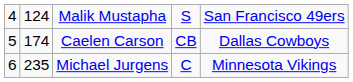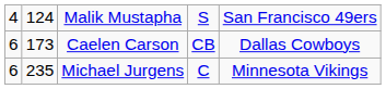 <table class="wikitable" style="text-align:center">
 <tr>
 <td>4</td>
 <td>124</td>
 <td><a href='#'>Malik Mustapha</a></td>
 <td><a href='#'>S</a></td>
 <td><a href='#'>San Francisco 49ers</a></td>
 </tr>
 <tr>
-<td>5</td>
-<td>174</td>
+<td>6</td>
+<td>173</td>
 <td><a href='#'>Caelen Carson</a></td>
 <td><a href='#'>CB</a></td>
 <td><a href='#'>Dallas Cowboys</a></td>
 </tr>
 <tr>
 <td>6</td>
 <td>235</td>
 <td><a href='#'>Michael Jurgens</a></td>
 <td><a href='#'>C</a></td>
 <td><a href='#'>Minnesota Vikings</a></td>
 </tr>
 </table>
